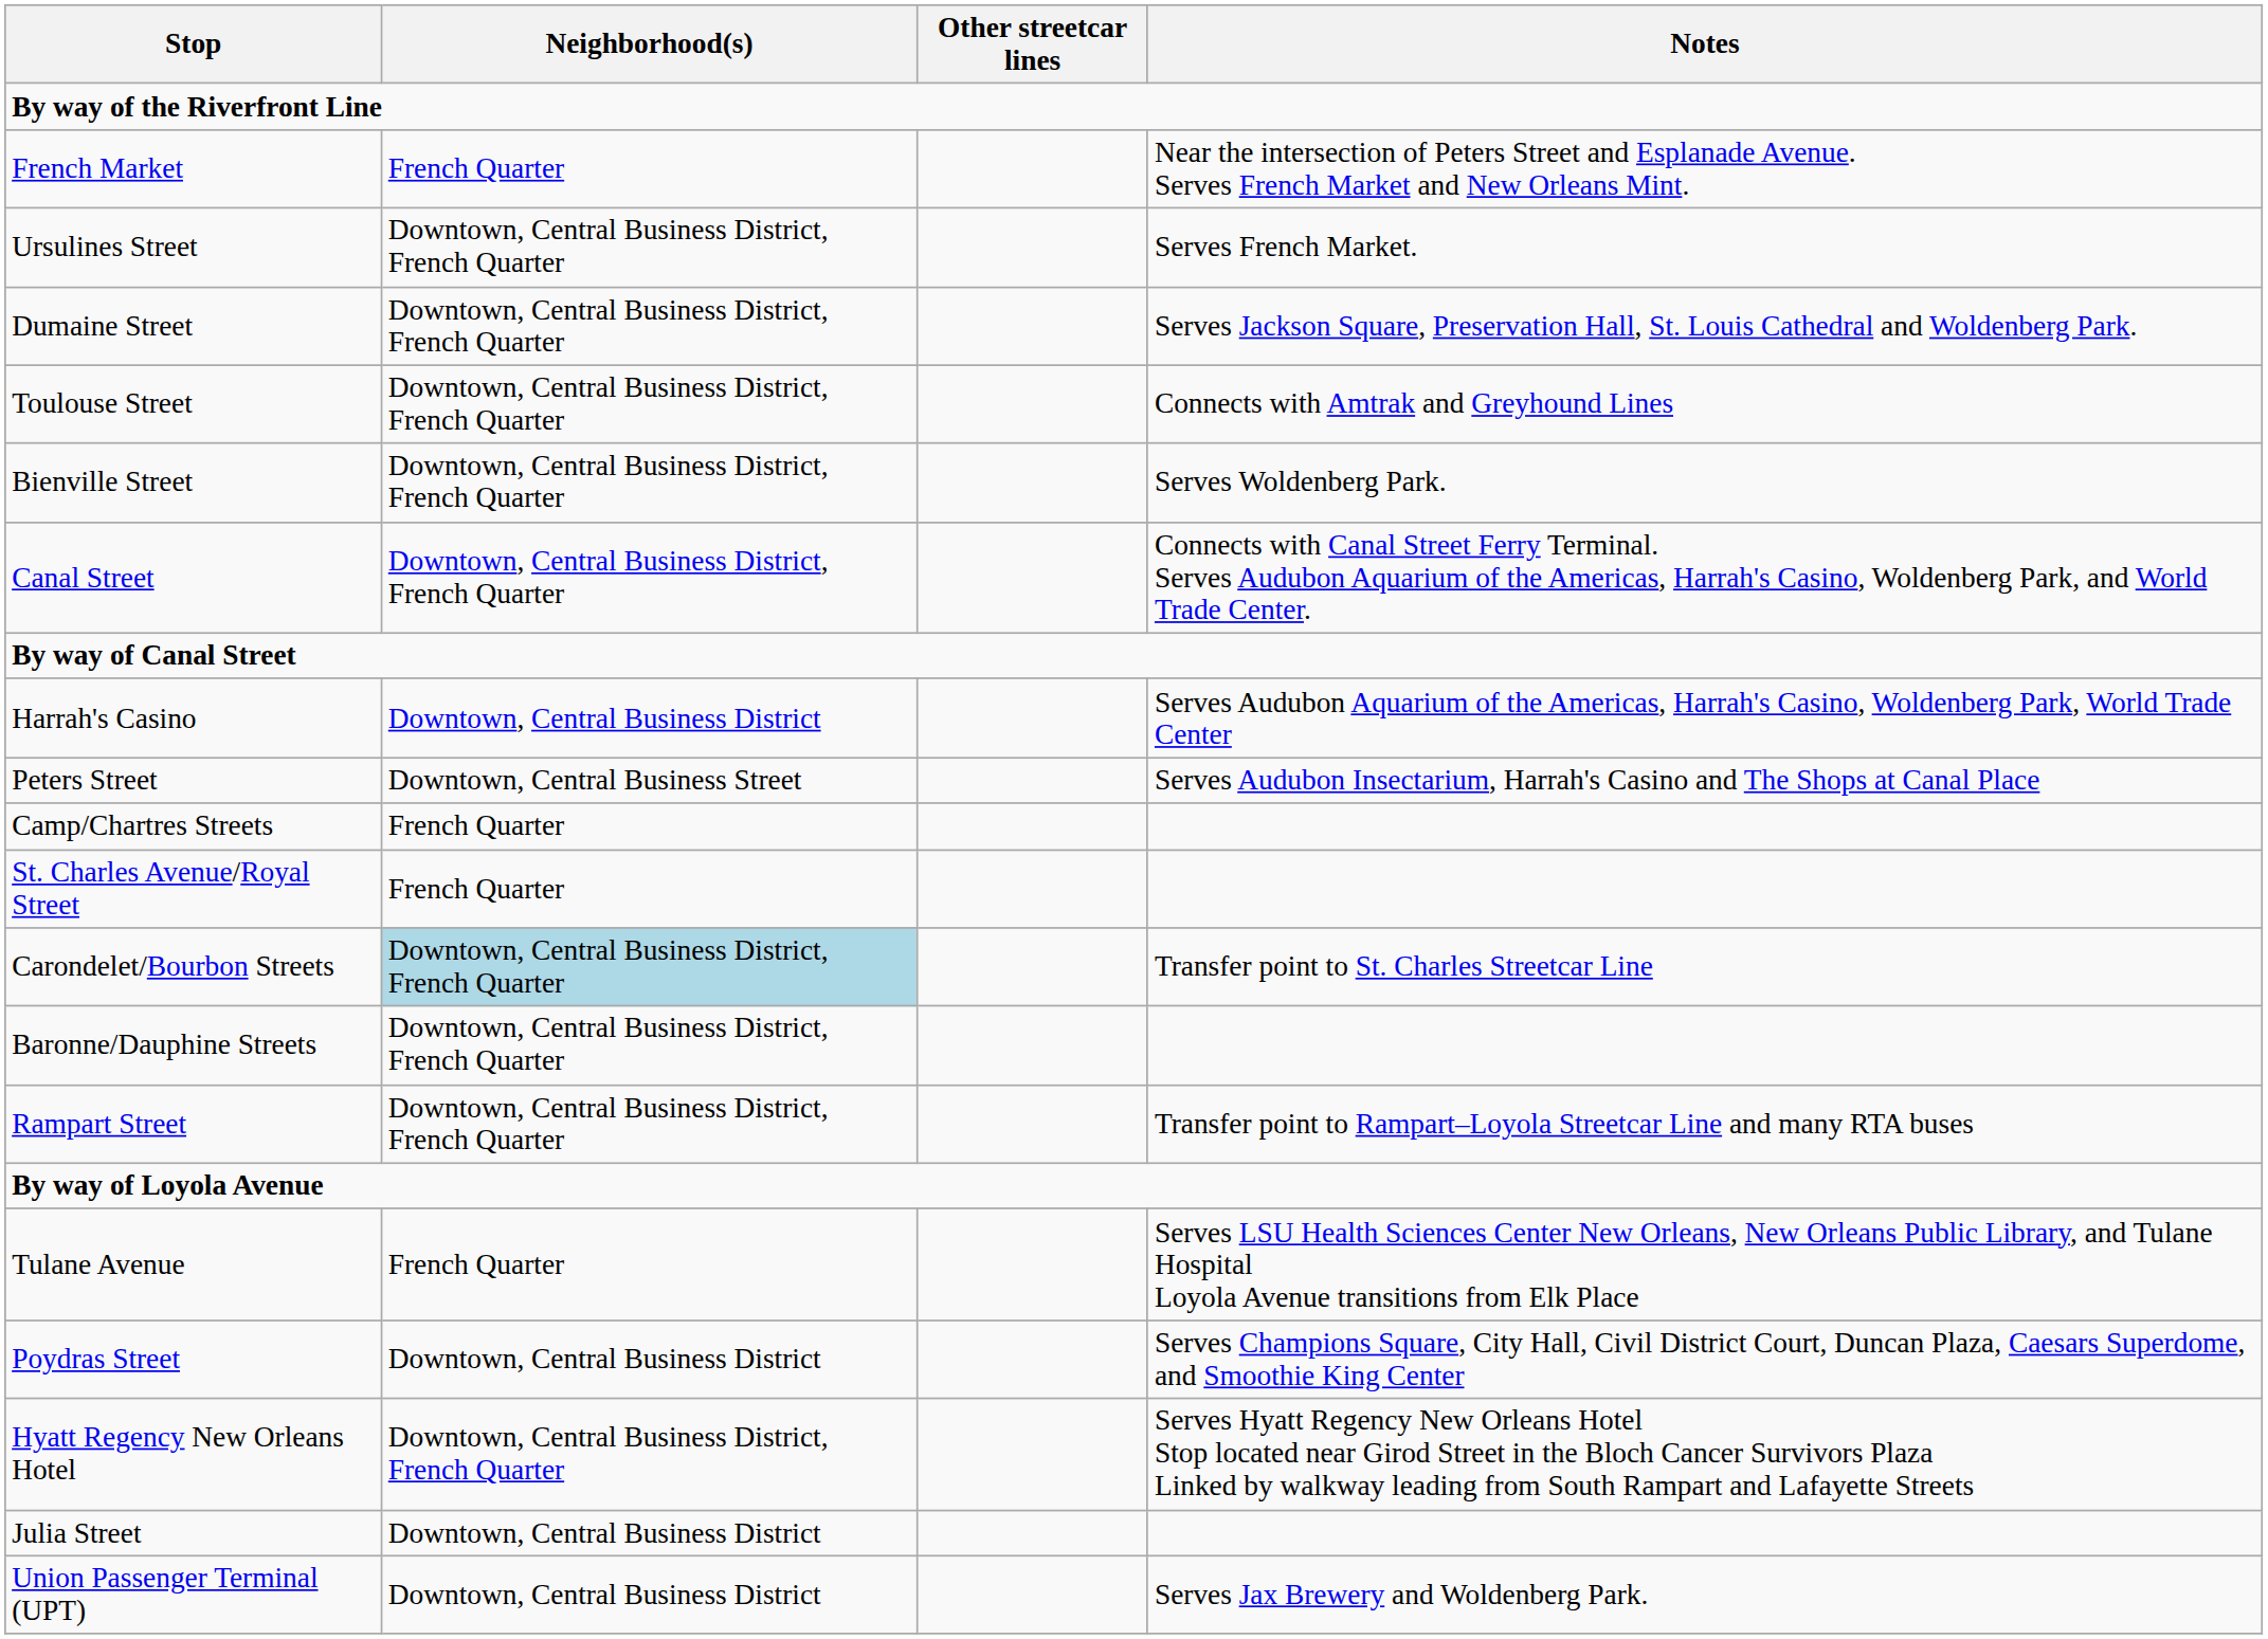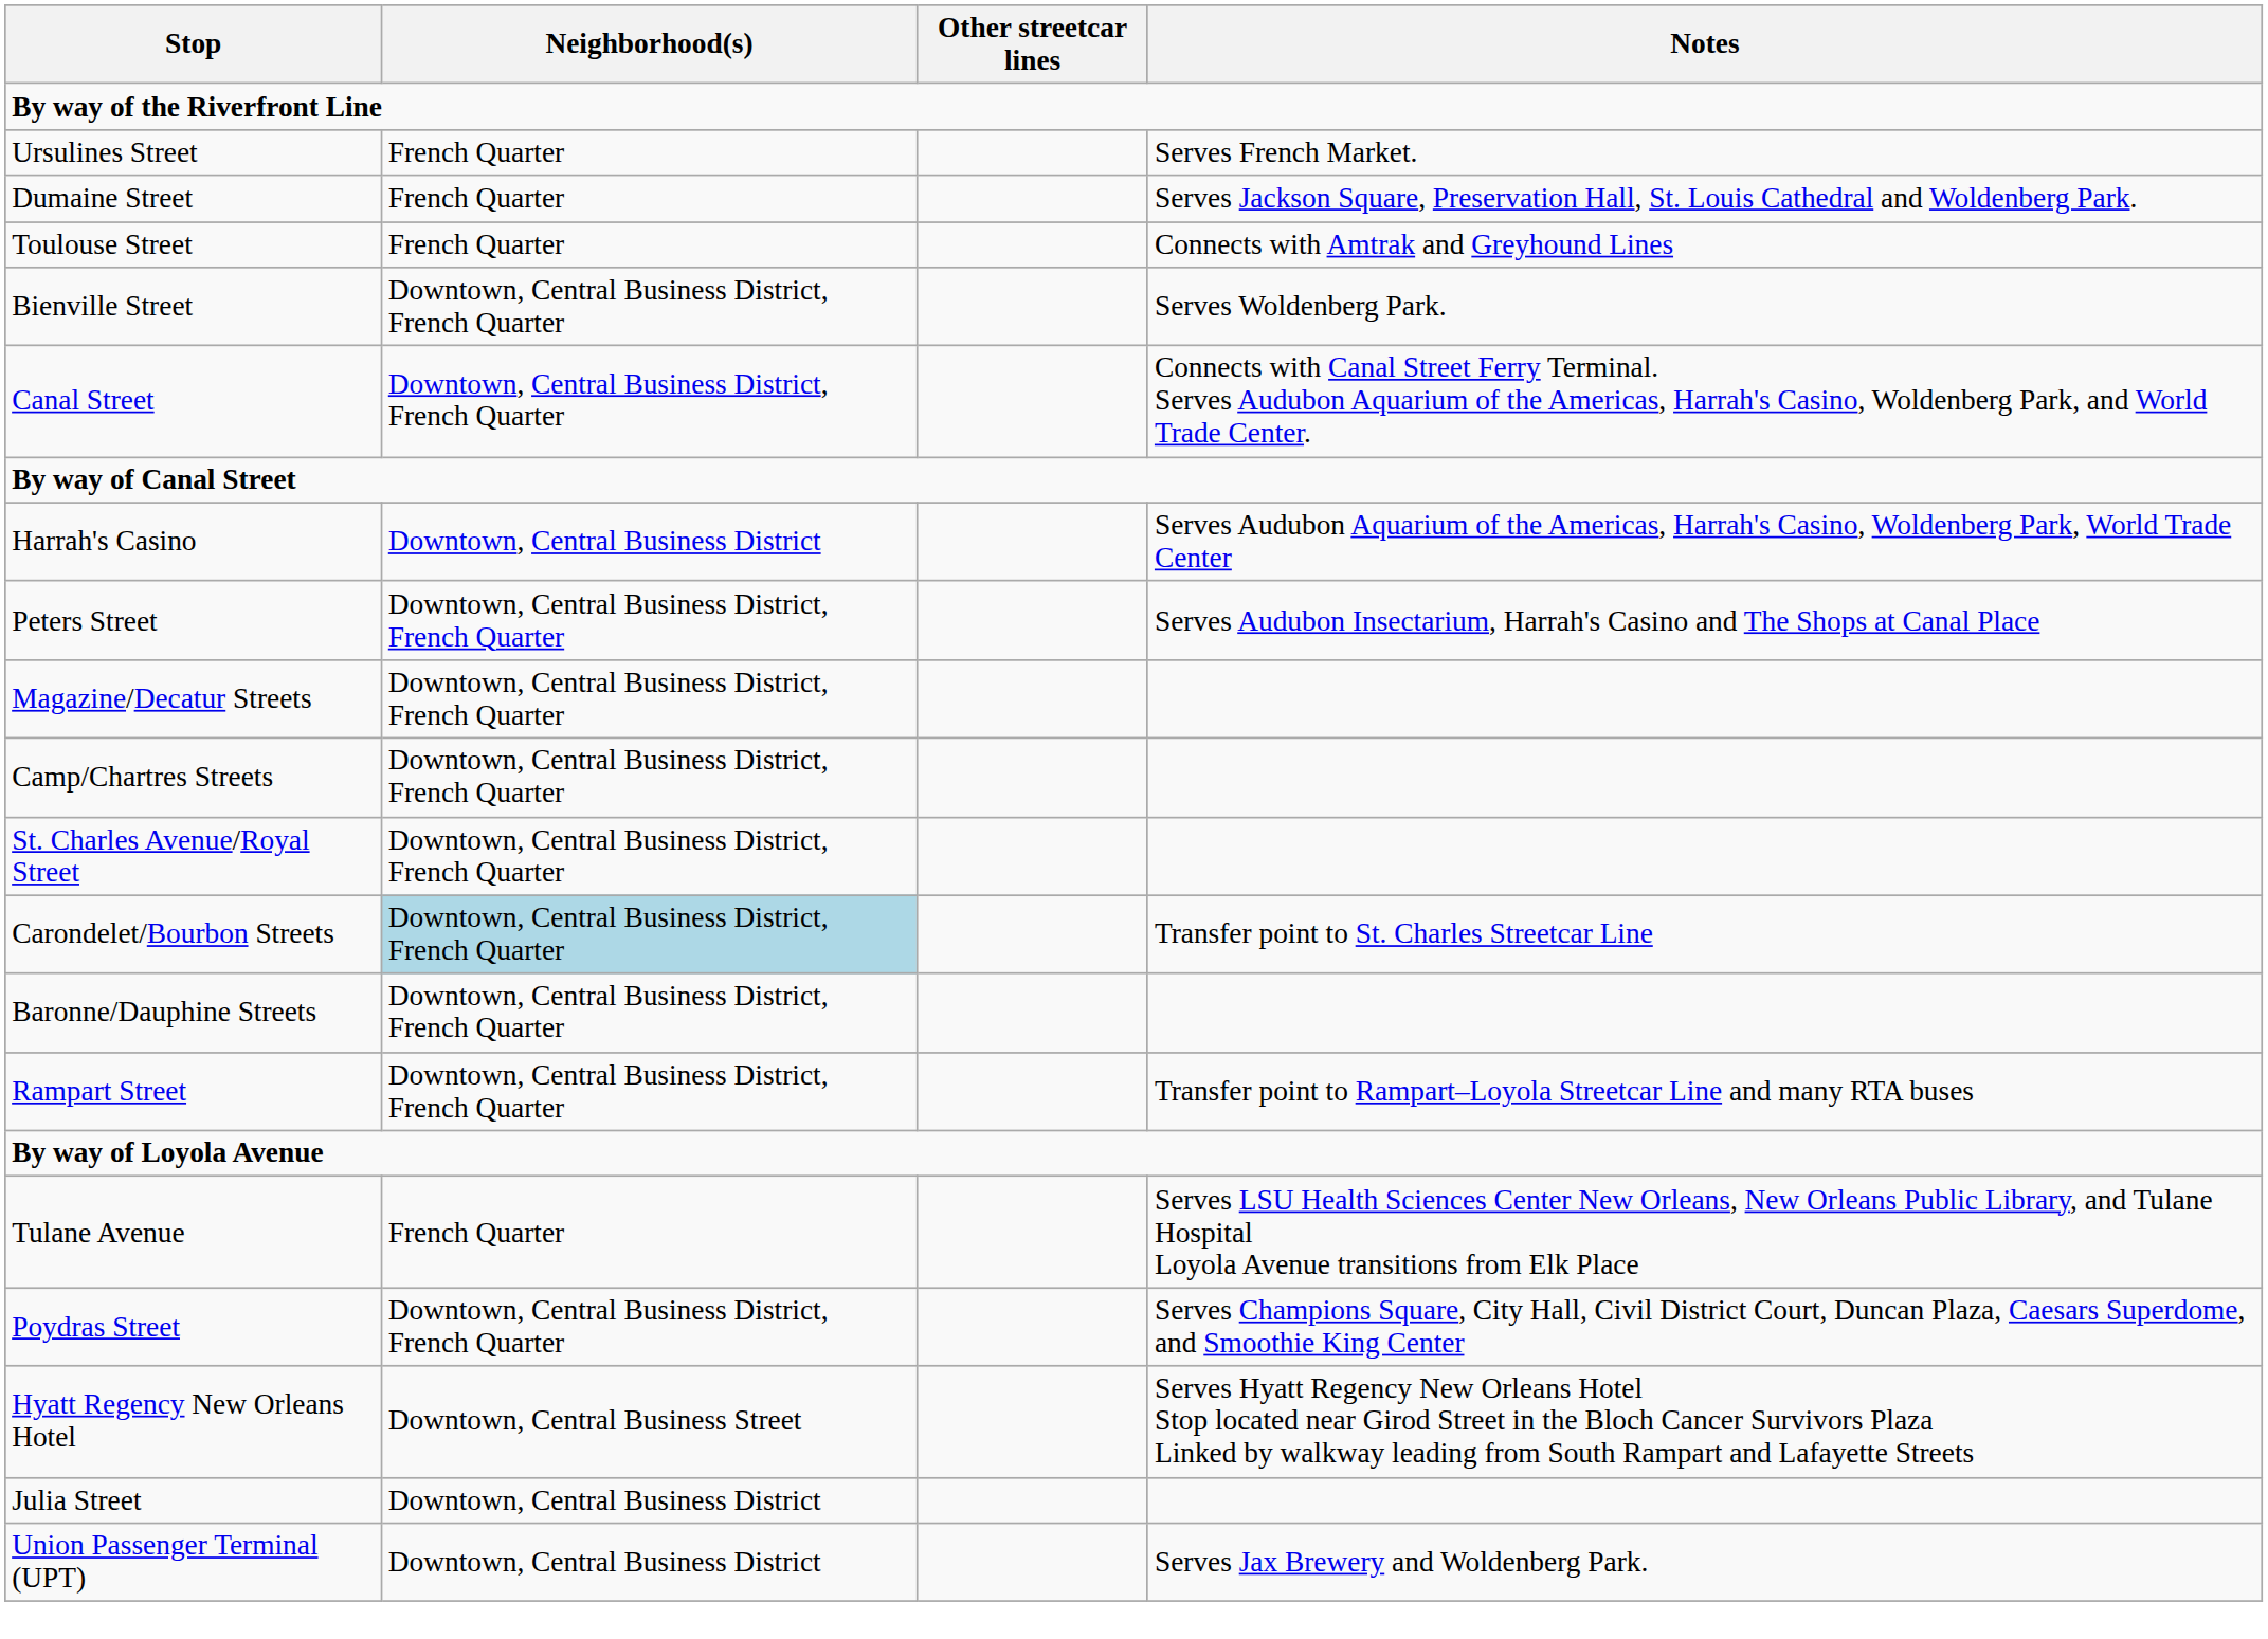 <table class="wikitable">
 <tr>
 <th>Stop</th>
 <th>Neighborhood(s)</th>
 <th>Other streetcar lines</th>
 <th>Notes</th>
 </tr>
 <tr>
 <td colspan=4><strong>By way of the Riverfront Line</strong></td>
 </tr>
 <tr>
-<td><a href='#'>French Market</a></td>
-<td><a href='#'>French Quarter</a></td>
-<td></td>
-<td>Near the intersection of Peters Street and <a href='#'>Esplanade Avenue</a>.<br>Serves <a href='#'>French Market</a> and <a href='#'>New Orleans Mint</a>.</td>
-</tr>
-<tr>
 <td>Ursulines Street</td>
-<td>Downtown, Central Business District, French Quarter</td>
+<td>French Quarter</td>
 <td></td>
 <td>Serves French Market.</td>
 </tr>
 <tr>
 <td>Dumaine Street</td>
-<td>Downtown, Central Business District, French Quarter</td>
+<td>French Quarter</td>
 <td></td>
 <td>Serves <a href='#'>Jackson Square</a>, <a href='#'>Preservation Hall</a>, <a href='#'>St. Louis Cathedral</a> and <a href='#'>Woldenberg Park</a>.</td>
 </tr>
 <tr>
 <td>Toulouse Street</td>
-<td>Downtown, Central Business District, French Quarter</td>
+<td>French Quarter</td>
 <td></td>
 <td>Connects with <a href='#'>Amtrak</a> and <a href='#'>Greyhound Lines</a></td>
 </tr>
 <tr>
 <td>Bienville Street</td>
 <td>Downtown, Central Business District, French Quarter</td>
 <td></td>
 <td>Serves Woldenberg Park.</td>
 </tr>
 <tr>
 <td><a href='#'>Canal Street</a></td>
 <td><a href='#'>Downtown</a>, <a href='#'>Central Business District</a>, French Quarter</td>
 <td> </td>
 <td>Connects with <a href='#'>Canal Street Ferry</a> Terminal.<br>Serves <a href='#'>Audubon Aquarium of the Americas</a>, <a href='#'>Harrah's Casino</a>, Woldenberg Park, and <a href='#'>World Trade Center</a>.</td>
 </tr>
 <tr>
 <td colspan=4><strong>By way of Canal Street</strong></td>
 </tr>
 <tr>
 <td>Harrah's Casino</td>
 <td><a href='#'>Downtown</a>, <a href='#'>Central Business District</a></td>
 <td> </td>
 <td>Serves Audubon <a href='#'>Aquarium of the Americas</a>, <a href='#'>Harrah's Casino</a>, <a href='#'>Woldenberg Park</a>, <a href='#'>World Trade Center</a></td>
 </tr>
 <tr>
 <td>Peters Street</td>
-<td>Downtown, Central Business Street</td>
+<td>Downtown, Central Business District, <a href='#'>French Quarter</a></td>
 <td> </td>
 <td>Serves <a href='#'>Audubon Insectarium</a>, Harrah's Casino and <a href='#'>The Shops at Canal Place</a></td>
 </tr>
 <tr>
+<td><a href='#'>Magazine</a>/<a href='#'>Decatur</a> Streets</td>
+<td>Downtown, Central Business District, French Quarter</td>
+<td> </td>
+<td></td>
+</tr>
+<tr>
 <td>Camp/Chartres Streets</td>
-<td>French Quarter</td>
+<td>Downtown, Central Business District, French Quarter</td>
 <td> </td>
 <td></td>
 </tr>
 <tr>
 <td><a href='#'>St. Charles Avenue</a>/<a href='#'>Royal Street</a></td>
-<td>French Quarter</td>
+<td>Downtown, Central Business District, French Quarter</td>
 <td> </td>
 <td></td>
 </tr>
 <tr>
 <td>Carondelet/<a href='#'>Bourbon</a> Streets</td>
 <td style="background: lightblue;">Downtown, Central Business District, French Quarter</td>
 <td>  </td>
 <td>Transfer point to <a href='#'>St. Charles Streetcar Line</a></td>
 </tr>
 <tr>
 <td>Baronne/Dauphine Streets</td>
 <td>Downtown, Central Business District, French Quarter</td>
 <td> </td>
 <td></td>
 </tr>
 <tr>
 <td><a href='#'>Rampart Street</a></td>
 <td>Downtown, Central Business District, French Quarter</td>
 <td>  </td>
 <td>Transfer point to <a href='#'>Rampart–Loyola Streetcar Line</a> and many RTA buses</td>
 </tr>
 <tr>
 <td colspan=4><strong>By way of Loyola Avenue</strong></td>
 </tr>
 <tr>
 <td>Tulane Avenue</td>
 <td>French Quarter</td>
 <td></td>
 <td>Serves <a href='#'>LSU Health Sciences Center New Orleans</a>, <a href='#'>New Orleans Public Library</a>, and Tulane Hospital<br>Loyola Avenue transitions from Elk Place</td>
 </tr>
 <tr>
 <td><a href='#'>Poydras Street</a></td>
-<td>Downtown, Central Business District</td>
+<td>Downtown, Central Business District, French Quarter</td>
 <td></td>
 <td>Serves <a href='#'>Champions Square</a>, City Hall, Civil District Court, Duncan Plaza, <a href='#'>Caesars Superdome</a>, and <a href='#'>Smoothie King Center</a></td>
 </tr>
 <tr>
 <td><a href='#'>Hyatt Regency</a> New Orleans Hotel</td>
-<td>Downtown, Central Business District, <a href='#'>French Quarter</a></td>
+<td>Downtown, Central Business Street</td>
 <td></td>
 <td>Serves Hyatt Regency New Orleans Hotel<br>Stop located near Girod Street in the Bloch Cancer Survivors Plaza<br>Linked by walkway leading from South Rampart and Lafayette Streets</td>
 </tr>
 <tr>
 <td>Julia Street</td>
 <td>Downtown, Central Business District</td>
 <td></td>
 <td></td>
 </tr>
 <tr>
 <td><a href='#'>Union Passenger Terminal</a> (UPT)</td>
 <td>Downtown, Central Business District</td>
 <td></td>
 <td>Serves <a href='#'>Jax Brewery</a> and Woldenberg Park.</td>
 </tr>
 </table>
